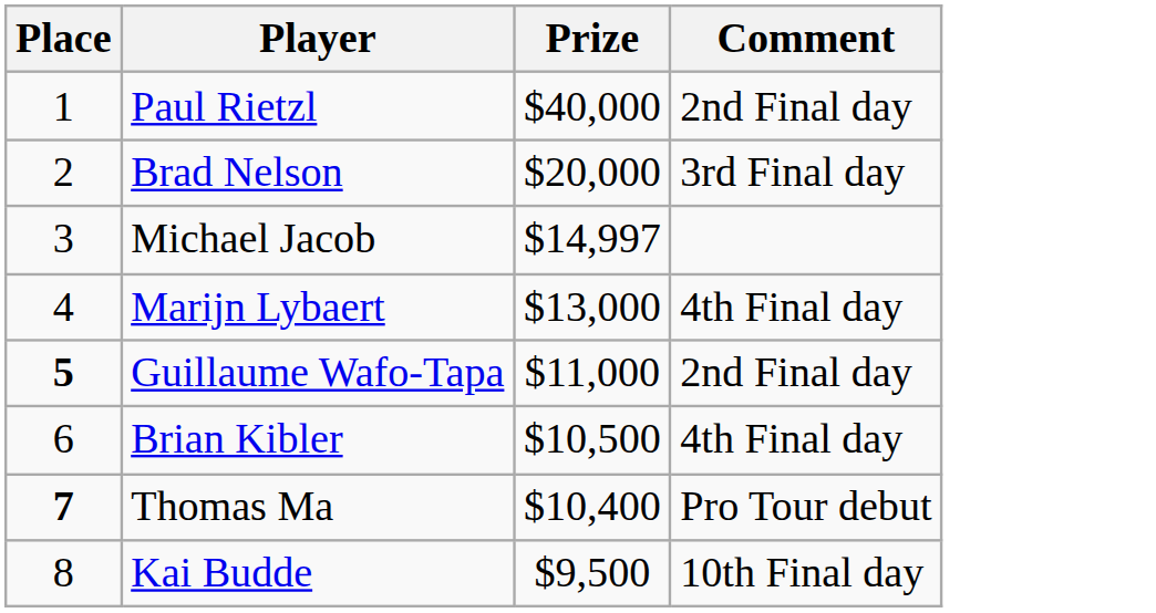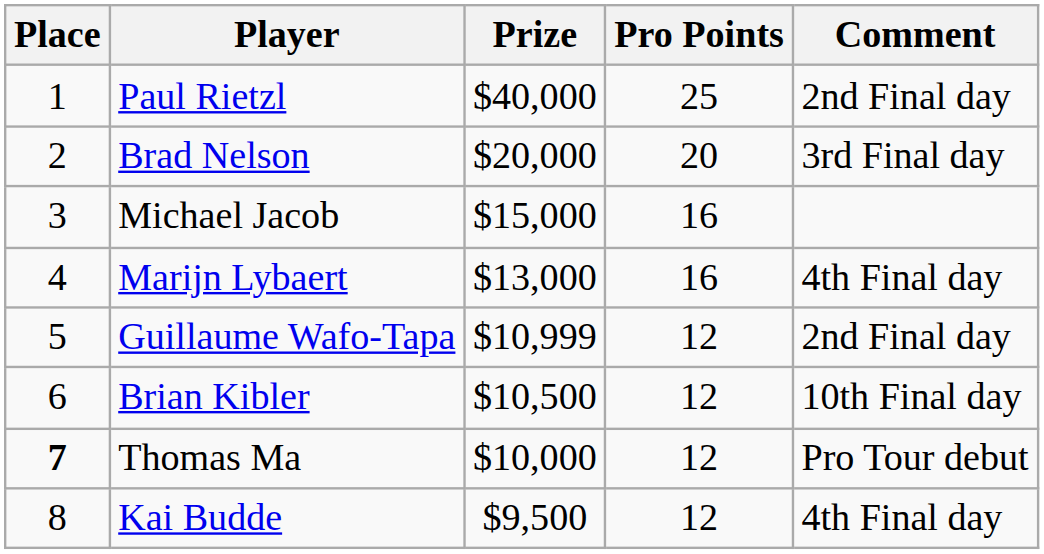 <table class="wikitable">
 <tr>
 <th>Place</th>
 <th>Player</th>
 <th>Prize</th>
+<th>Pro Points</th>
 <th>Comment</th>
 </tr>
 <tr>
 <td align=center>1</td>
 <td> <a href='#'>Paul Rietzl</a></td>
 <td align=center>$40,000</td>
+<td align=center>25</td>
 <td>2nd Final day</td>
 </tr>
 <tr>
 <td align=center>2</td>
 <td> <a href='#'>Brad Nelson</a></td>
 <td align=center>$20,000</td>
+<td align=center>20</td>
 <td>3rd Final day</td>
 </tr>
 <tr>
 <td align=center>3</td>
 <td> Michael Jacob</td>
-<td align=center>$14,997</td>
+<td align=center>$15,000</td>
+<td align=center>16</td>
 <td></td>
 </tr>
 <tr>
 <td align=center>4</td>
 <td> <a href='#'>Marijn Lybaert</a></td>
 <td align=center>$13,000</td>
+<td align=center>16</td>
 <td>4th Final day</td>
 </tr>
 <tr>
-<td align=center><strong>5</strong></td>
+<td align=center>5</td>
 <td> <a href='#'>Guillaume Wafo-Tapa</a></td>
-<td align=center>$11,000</td>
+<td align=center>$10,999</td>
+<td align=center>12</td>
 <td>2nd Final day</td>
 </tr>
 <tr>
 <td align=center>6</td>
 <td> <a href='#'>Brian Kibler</a></td>
 <td align=center>$10,500</td>
-<td>4th Final day</td>
+<td align=center>12</td>
+<td>10th Final day</td>
 </tr>
 <tr>
 <td align=center><strong>7</strong></td>
 <td> Thomas Ma</td>
-<td align=center>$10,400</td>
+<td align=center>$10,000</td>
+<td align=center>12</td>
 <td>Pro Tour debut</td>
 </tr>
 <tr>
 <td align=center>8</td>
 <td> <a href='#'>Kai Budde</a></td>
 <td align=center>$9,500</td>
-<td>10th Final day</td>
+<td align=center>12</td>
+<td>4th Final day</td>
 </tr>
 </table>
